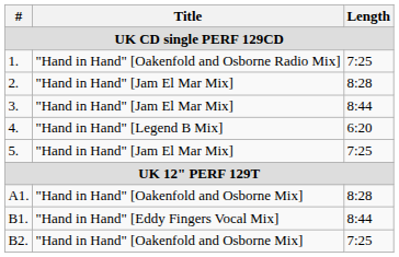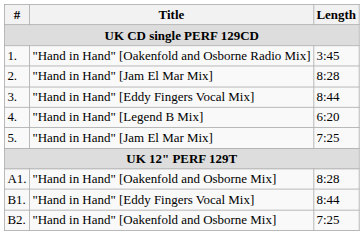 <table class="wikitable">
 <tr>
 <th>#</th>
 <th>Title</th>
 <th>Length</th>
 </tr>
 <tr>
 <td colspan=3 bgcolor="#DDDDDD" align=center><strong>UK CD single PERF 129CD</strong></td>
 </tr>
 <tr>
 <td>1.</td>
 <td>"Hand in Hand" [Oakenfold and Osborne Radio Mix]</td>
-<td>7:25</td>
+<td>3:45</td>
 </tr>
 <tr>
 <td>2.</td>
 <td>"Hand in Hand" [Jam El Mar Mix]</td>
 <td>8:28</td>
 </tr>
 <tr>
 <td>3.</td>
-<td>"Hand in Hand" [Jam El Mar Mix]</td>
+<td>"Hand in Hand" [Eddy Fingers Vocal Mix]</td>
 <td>8:44</td>
 </tr>
 <tr>
 <td>4.</td>
 <td>"Hand in Hand" [Legend B Mix]</td>
 <td>6:20</td>
 </tr>
 <tr>
 <td>5.</td>
 <td>"Hand in Hand" [Jam El Mar Mix]</td>
 <td>7:25</td>
 </tr>
 <tr>
 <td colspan=3 bgcolor="#DDDDDD" align=center><strong>UK 12" PERF 129T</strong></td>
 </tr>
 <tr>
 <td>A1.</td>
 <td>"Hand in Hand" [Oakenfold and Osborne Mix]</td>
 <td>8:28</td>
 </tr>
 <tr>
 <td>B1.</td>
 <td>"Hand in Hand" [Eddy Fingers Vocal Mix]</td>
 <td>8:44</td>
 </tr>
 <tr>
 <td>B2.</td>
 <td>"Hand in Hand" [Oakenfold and Osborne Mix]</td>
 <td>7:25</td>
 </tr>
 </table>
